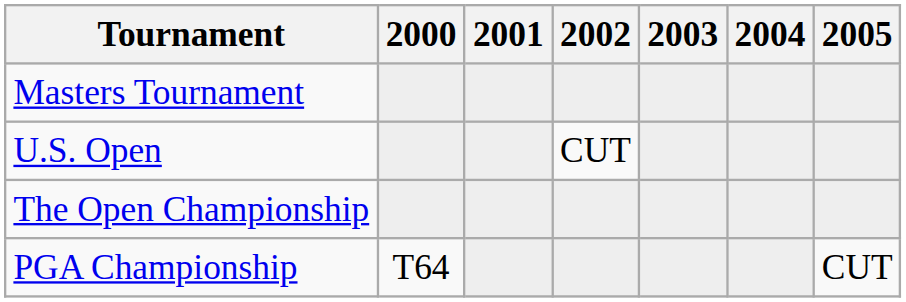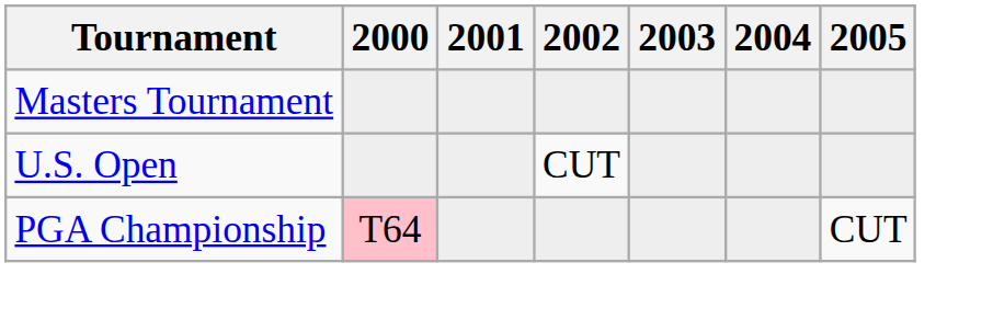 <table class="wikitable" style="font-size:95%;text-align:center;">
 <tr>
 <th>Tournament</th>
 <th>2000</th>
 <th>2001</th>
 <th>2002</th>
 <th>2003</th>
 <th>2004</th>
 <th>2005</th>
 </tr>
 <tr>
 <td align=left><a href='#'>Masters Tournament</a></td>
 <td style="background:#eeeeee;"></td>
 <td style="background:#eeeeee;"></td>
 <td style="background:#eeeeee;"></td>
 <td style="background:#eeeeee;"></td>
 <td style="background:#eeeeee;"></td>
 <td style="background:#eeeeee;"></td>
 </tr>
 <tr>
 <td align=left><a href='#'>U.S. Open</a></td>
 <td style="background:#eeeeee;"></td>
 <td style="background:#eeeeee;"></td>
 <td>CUT</td>
 <td style="background:#eeeeee;"></td>
 <td style="background:#eeeeee;"></td>
 <td style="background:#eeeeee;"></td>
 </tr>
 <tr>
-<td align=left><a href='#'>The Open Championship</a></td>
-<td style="background:#eeeeee;"></td>
-<td style="background:#eeeeee;"></td>
-<td style="background:#eeeeee;"></td>
-<td style="background:#eeeeee;"></td>
-<td style="background:#eeeeee;"></td>
-<td style="background:#eeeeee;"></td>
-</tr>
-<tr>
 <td align=left><a href='#'>PGA Championship</a></td>
-<td>T64</td>
+<td style="background: pink;">T64</td>
 <td style="background:#eeeeee;"></td>
 <td style="background:#eeeeee;"></td>
 <td style="background:#eeeeee;"></td>
 <td style="background:#eeeeee;"></td>
 <td>CUT</td>
 </tr>
 </table>
